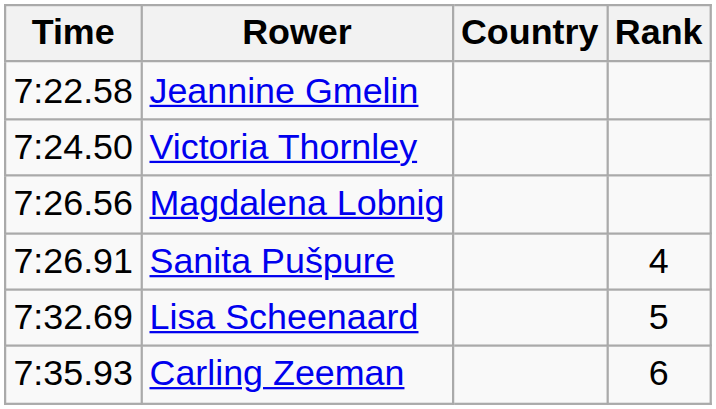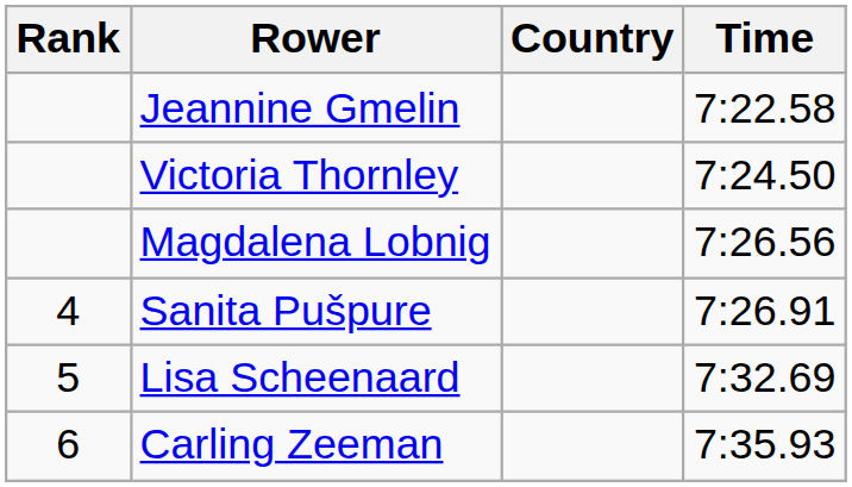 <table class="wikitable" style="text-align:center">
 <tr>
-<th>Time</th>
+<th>Rank</th>
 <th>Rower</th>
 <th>Country</th>
-<th>Rank</th>
+<th>Time</th>
 </tr>
 <tr>
-<td>7:22.58</td>
+<td></td>
 <td align="left"><a href='#'>Jeannine Gmelin</a></td>
 <td align="left"></td>
-<td></td>
+<td>7:22.58</td>
 </tr>
 <tr>
-<td>7:24.50</td>
+<td></td>
 <td align="left"><a href='#'>Victoria Thornley</a></td>
 <td align="left"></td>
-<td></td>
+<td>7:24.50</td>
 </tr>
 <tr>
-<td>7:26.56</td>
+<td></td>
 <td align="left"><a href='#'>Magdalena Lobnig</a></td>
 <td align="left"></td>
-<td></td>
+<td>7:26.56</td>
 </tr>
 <tr>
-<td>7:26.91</td>
+<td>4</td>
 <td align="left"><a href='#'>Sanita Pušpure</a></td>
 <td align="left"></td>
-<td>4</td>
+<td>7:26.91</td>
 </tr>
 <tr>
-<td>7:32.69</td>
+<td>5</td>
 <td align="left"><a href='#'>Lisa Scheenaard</a></td>
 <td align="left"></td>
-<td>5</td>
+<td>7:32.69</td>
 </tr>
 <tr>
-<td>7:35.93</td>
+<td>6</td>
 <td align="left"><a href='#'>Carling Zeeman</a></td>
 <td align="left"></td>
-<td>6</td>
+<td>7:35.93</td>
 </tr>
 </table>
